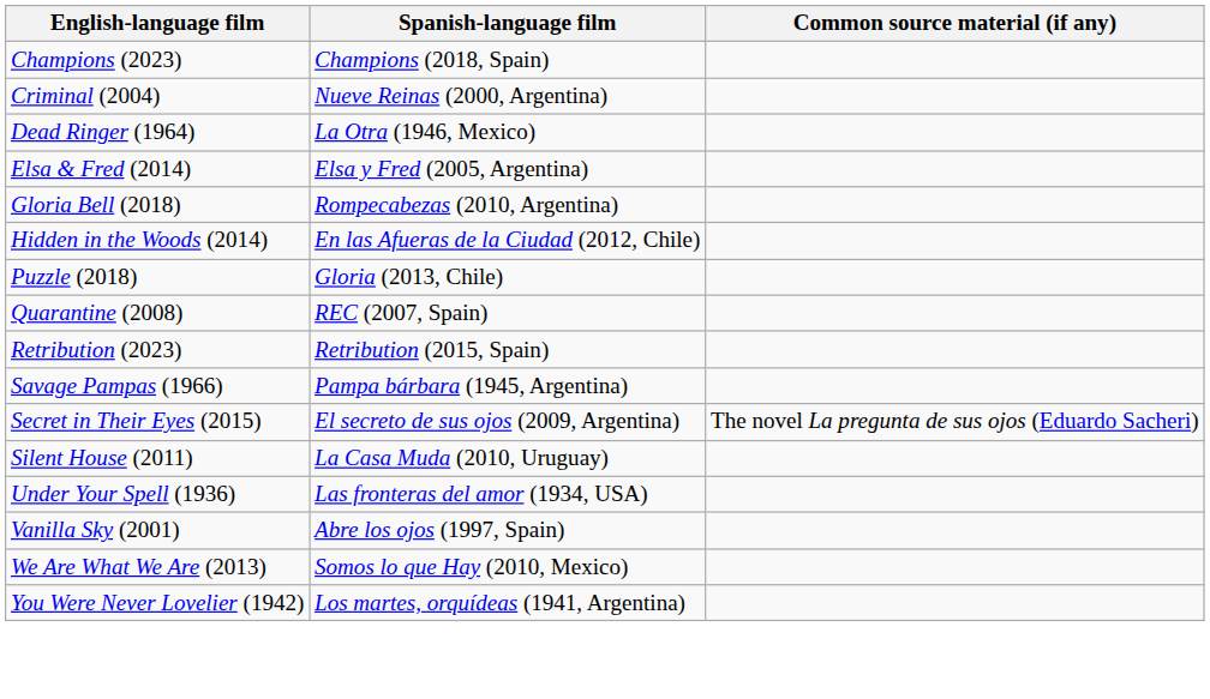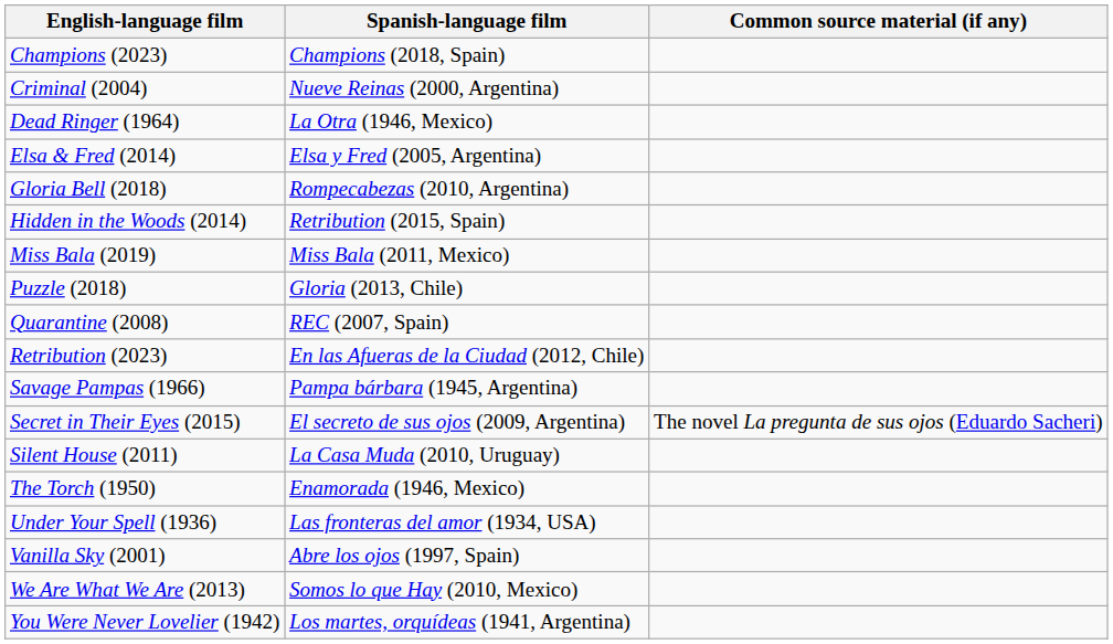 <table class="wikitable">
 <tr>
 <th>English-language film</th>
 <th>Spanish-language film</th>
 <th>Common source material (if any)</th>
 </tr>
 <tr>
 <td><em><a href='#'>Champions</a></em> (2023)</td>
 <td><em><a href='#'>Champions</a></em> (2018, Spain)</td>
 <td></td>
 </tr>
 <tr>
 <td><em><a href='#'>Criminal</a></em> (2004)</td>
 <td><em><a href='#'>Nueve Reinas</a></em> (2000, Argentina)</td>
 <td></td>
 </tr>
 <tr>
 <td><em><a href='#'>Dead Ringer</a></em> (1964)</td>
 <td><em><a href='#'>La Otra</a></em> (1946, Mexico)</td>
 <td></td>
 </tr>
 <tr>
 <td><em><a href='#'>Elsa & Fred</a></em> (2014)</td>
 <td><em><a href='#'>Elsa y Fred</a></em> (2005, Argentina)</td>
 <td></td>
 </tr>
 <tr>
 <td><em><a href='#'>Gloria Bell</a></em> (2018)</td>
 <td><em><a href='#'>Rompecabezas</a></em> (2010, Argentina)</td>
 <td></td>
 </tr>
 <tr>
 <td><em><a href='#'>Hidden in the Woods</a></em> (2014)</td>
-<td><em><a href='#'>En las Afueras de la Ciudad</a></em> (2012, Chile)</td>
+<td><em><a href='#'>Retribution</a></em> (2015, Spain)</td>
+<td></td>
+</tr>
+<tr>
+<td><em><a href='#'>Miss Bala</a></em> (2019)</td>
+<td><em><a href='#'>Miss Bala</a></em> (2011, Mexico)</td>
 <td></td>
 </tr>
 <tr>
 <td><em><a href='#'>Puzzle</a></em> (2018)</td>
 <td><em><a href='#'>Gloria</a></em> (2013, Chile)</td>
 <td></td>
 </tr>
 <tr>
 <td><em><a href='#'>Quarantine</a></em> (2008)</td>
 <td><em><a href='#'>REC</a></em> (2007, Spain)</td>
 <td></td>
 </tr>
 <tr>
 <td><em><a href='#'>Retribution</a></em> (2023)</td>
-<td><em><a href='#'>Retribution</a></em> (2015, Spain)</td>
+<td><em><a href='#'>En las Afueras de la Ciudad</a></em> (2012, Chile)</td>
 <td></td>
 </tr>
 <tr>
 <td><em><a href='#'>Savage Pampas</a></em> (1966)</td>
 <td><em><a href='#'>Pampa bárbara</a></em> (1945, Argentina)</td>
 <td></td>
 </tr>
 <tr>
 <td><em><a href='#'>Secret in Their Eyes</a></em> (2015)</td>
 <td><em><a href='#'>El secreto de sus ojos</a></em> (2009, Argentina)</td>
 <td>The novel <em>La pregunta de sus ojos</em> (<a href='#'>Eduardo Sacheri</a>)</td>
 </tr>
 <tr>
 <td><em><a href='#'>Silent House</a></em> (2011)</td>
 <td><em><a href='#'>La Casa Muda</a></em> (2010, Uruguay)</td>
+<td></td>
+</tr>
+<tr>
+<td><em><a href='#'>The Torch</a></em> (1950)</td>
+<td><em><a href='#'>Enamorada</a></em> (1946, Mexico)</td>
 <td></td>
 </tr>
 <tr>
 <td><em><a href='#'>Under Your Spell</a></em> (1936)</td>
 <td><em><a href='#'>Las fronteras del amor</a></em> (1934, USA)</td>
 <td></td>
 </tr>
 <tr>
 <td><em><a href='#'>Vanilla Sky</a></em> (2001)</td>
 <td><em><a href='#'>Abre los ojos</a></em> (1997, Spain)</td>
 <td></td>
 </tr>
 <tr>
 <td><em><a href='#'>We Are What We Are</a></em> (2013)</td>
 <td><em><a href='#'>Somos lo que Hay</a></em> (2010, Mexico)</td>
 <td></td>
 </tr>
 <tr>
 <td><em><a href='#'>You Were Never Lovelier</a></em> (1942)</td>
 <td><em><a href='#'>Los martes, orquídeas</a></em> (1941, Argentina)</td>
 <td></td>
 </tr>
 </table>
